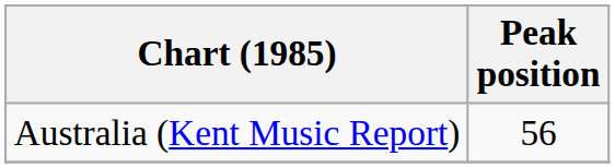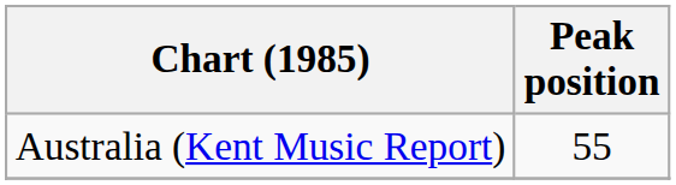 <table class="wikitable sortable plainrowheaders">
 <tr>
 <th>Chart (1985)</th>
 <th>Peak<br>position</th>
 </tr>
 <tr>
 <td>Australia (<a href='#'>Kent Music Report</a>)</td>
-<td align="center">56</td>
+<td align="center">55</td>
 </tr>
 <tr>
 </tr>
 <tr>
 </tr>
 <tr>
 </tr>
 </table>
